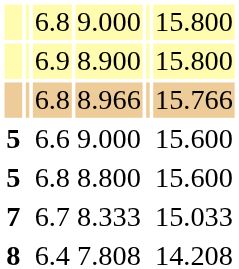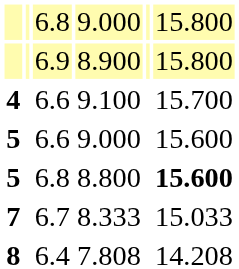 <table>
 <tr style="background: #fffcaf">
 <th scope=row style="text-align:center"></th>
 <td align=left></td>
 <td>6.8</td>
 <td>9.000</td>
 <td></td>
 <td>15.800</td>
 </tr>
 <tr style="background: #fffcaf">
 <th scope=row style="text-align:center"></th>
 <td align=left></td>
 <td>6.9</td>
 <td>8.900</td>
 <td></td>
 <td>15.800</td>
 </tr>
-<tr style="background: #eecc99">
-<th scope=row style="text-align:center"></th>
+<tr>
+<th scope=row style="text-align:center">4</th>
 <td align=left></td>
-<td>6.8</td>
-<td>8.966</td>
+<td>6.6</td>
+<td>9.100</td>
 <td></td>
-<td>15.766</td>
+<td>15.700</td>
 </tr>
 <tr>
 <th scope=row style="text-align:center">5</th>
 <td align=left></td>
 <td>6.6</td>
 <td>9.000</td>
 <td></td>
 <td>15.600</td>
 </tr>
 <tr>
 <th scope=row style="text-align:center">5</th>
 <td align=left></td>
 <td>6.8</td>
 <td>8.800</td>
 <td></td>
-<td>15.600</td>
+<td><strong>15.600</strong></td>
 </tr>
 <tr>
 <th scope=row style="text-align:center">7</th>
 <td align=left></td>
 <td>6.7</td>
 <td>8.333</td>
 <td></td>
 <td>15.033</td>
 </tr>
 <tr>
 <th scope=row style="text-align:center">8</th>
 <td align=left></td>
 <td>6.4</td>
 <td>7.808</td>
 <td></td>
 <td>14.208</td>
 </tr>
 <tr>
 </tr>
 </table>
